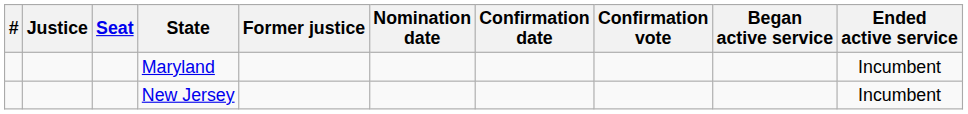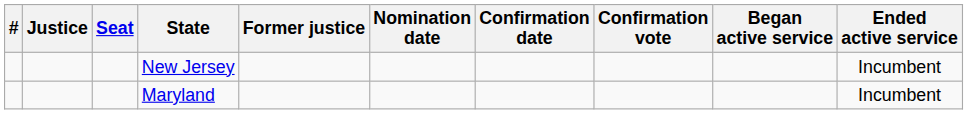 <table class="sortable wikitable">
 <tr bgcolor="#ececec">
 <th>#</th>
 <th>Justice</th>
 <th><a href='#'>Seat</a></th>
 <th>State</th>
 <th>Former justice</th>
 <th>Nomination<br>date</th>
 <th>Confirmation<br>date</th>
 <th>Confirmation<br>vote</th>
 <th>Began<br>active service</th>
 <th>Ended<br>active service</th>
 </tr>
 <tr>
 <td></td>
 <td></td>
 <td align="center"></td>
-<td><a href='#'>Maryland</a></td>
+<td><a href='#'>New Jersey</a></td>
 <td></td>
 <td></td>
 <td></td>
 <td align="center"></td>
 <td></td>
 <td align="center">Incumbent</td>
 </tr>
 <tr>
 <td></td>
 <td></td>
 <td align="center"></td>
-<td><a href='#'>New Jersey</a></td>
+<td><a href='#'>Maryland</a></td>
 <td></td>
 <td></td>
 <td></td>
 <td align="center"></td>
 <td></td>
 <td align="center">Incumbent</td>
 </tr>
 </table>
